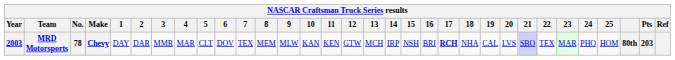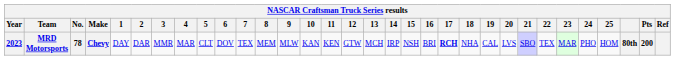 <table class="wikitable" style="text-align:center; font-size:75%">
 <tr>
 <th colspan=45><a href='#'>NASCAR Craftsman Truck Series</a> results</th>
 </tr>
 <tr>
 <th>Year</th>
 <th>Team</th>
 <th>No.</th>
 <th>Make</th>
 <th>1</th>
 <th>2</th>
 <th>3</th>
 <th>4</th>
 <th>5</th>
 <th>6</th>
 <th>7</th>
 <th>8</th>
 <th>9</th>
 <th>10</th>
 <th>11</th>
 <th>12</th>
 <th>13</th>
 <th>14</th>
 <th>15</th>
 <th>16</th>
 <th>17</th>
 <th>18</th>
 <th>19</th>
 <th>20</th>
 <th>21</th>
 <th>22</th>
 <th>23</th>
 <th>24</th>
 <th>25</th>
 <th></th>
 <th>Pts</th>
 <th>Ref</th>
 </tr>
 <tr>
-<th><a href='#'>2003</a></th>
+<th><a href='#'>2023</a></th>
 <th><a href='#'>MRD Motorsports</a></th>
 <th>78</th>
 <th><a href='#'>Chevy</a></th>
 <td><a href='#'>DAY</a></td>
 <td><a href='#'>DAR</a></td>
 <td><a href='#'>MMR</a></td>
 <td><a href='#'>MAR</a></td>
 <td><a href='#'>CLT</a></td>
 <td><a href='#'>DOV</a></td>
 <td><a href='#'>TEX</a></td>
 <td><a href='#'>MEM</a></td>
 <td><a href='#'>MLW</a></td>
 <td><a href='#'>KAN</a></td>
 <td><a href='#'>KEN</a></td>
 <td><a href='#'>GTW</a></td>
 <td><a href='#'>MCH</a></td>
 <td><a href='#'>IRP</a></td>
 <td><a href='#'>NSH</a></td>
 <td><a href='#'>BRI</a></td>
 <td><strong><a href='#'>RCH</a></strong></td>
 <td><a href='#'>NHA</a></td>
 <td><a href='#'>CAL</a></td>
 <td><a href='#'>LVS</a></td>
 <td style="background:#CFCFFF;"><a href='#'>SBO</a><br></td>
 <td><a href='#'>TEX</a></td>
 <td style="background:#DFFFDF;"><a href='#'>MAR</a><br></td>
 <td><a href='#'>PHO</a></td>
 <td><a href='#'>HOM</a></td>
 <th>80th</th>
-<th>203</th>
+<th>200</th>
 <th></th>
 </tr>
 </table>
